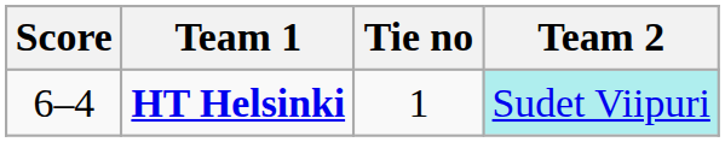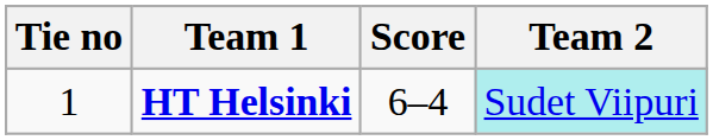 <table class="wikitable" style="text-align:center">
 <tr>
+<th style= width="40px">Tie no</th>
+<th style= width="150px">Team 1</th>
 <th style= width="60px">Score</th>
-<th style= width="150px">Team 1</th>
-<th style= width="40px">Tie no</th>
 <th style= width="150px">Team 2</th>
 </tr>
 <tr>
+<td>1</td>
+<td><strong><a href='#'>HT Helsinki</a></strong></td>
 <td>6–4</td>
-<td><strong><a href='#'>HT Helsinki</a></strong></td>
-<td>1</td>
 <td style="background: paleturquoise;"><a href='#'>Sudet Viipuri</a></td>
 </tr>
 </table>
